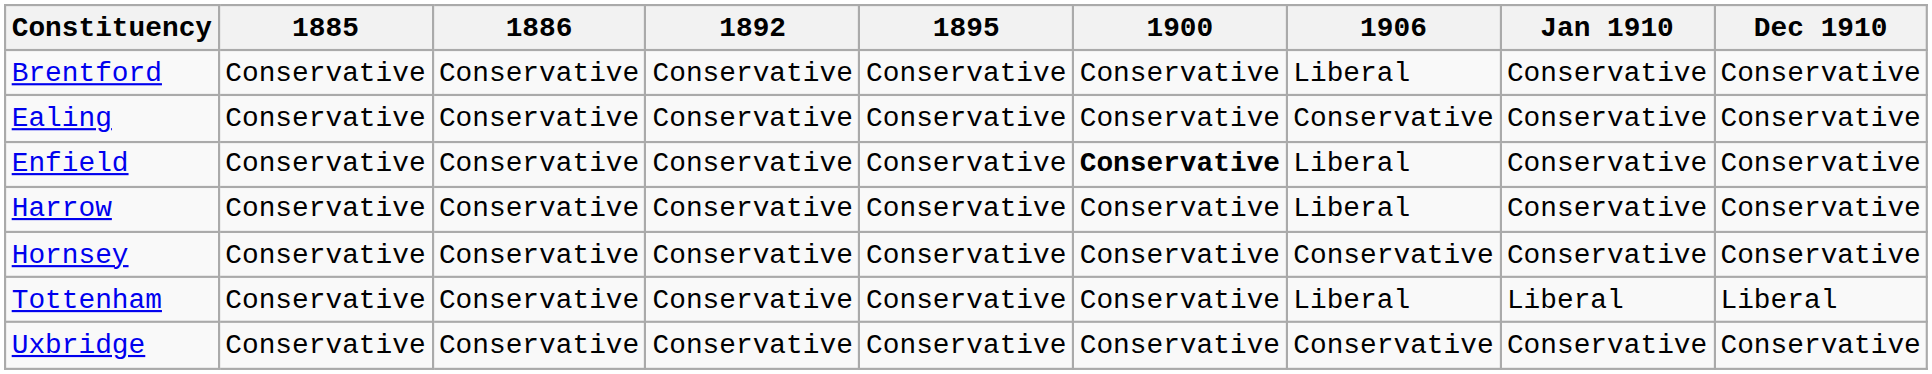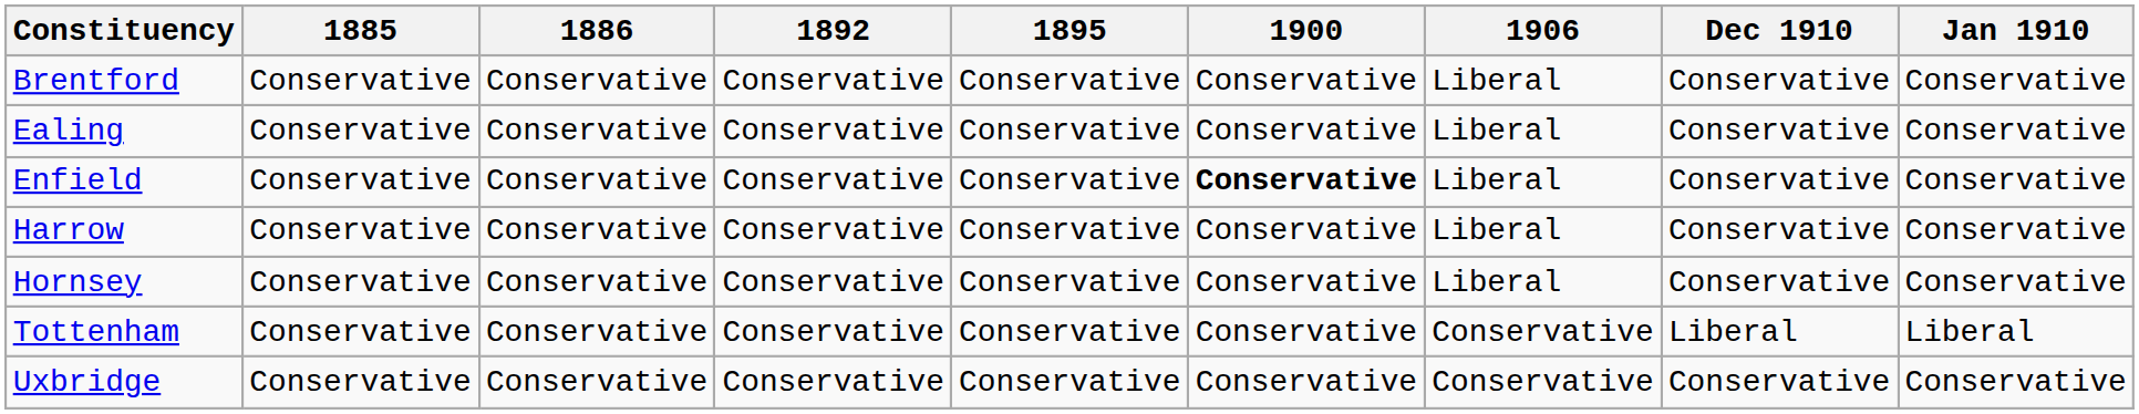 <table class="wikitable sortable">
 <tr>
 <th>Constituency</th>
 <th>1885</th>
 <th>1886</th>
 <th>1892</th>
 <th>1895</th>
 <th>1900</th>
 <th>1906</th>
+<th>Dec 1910</th>
 <th>Jan 1910</th>
-<th>Dec 1910</th>
 </tr>
 <tr>
 <td><a href='#'>Brentford</a></td>
 <td bgcolor=>Conservative</td>
 <td bgcolor=>Conservative</td>
 <td bgcolor=>Conservative</td>
 <td bgcolor=>Conservative</td>
 <td bgcolor=>Conservative</td>
 <td bgcolor=>Liberal</td>
 <td bgcolor=>Conservative</td>
 <td bgcolor=>Conservative</td>
 </tr>
 <tr>
 <td><a href='#'>Ealing</a></td>
 <td bgcolor=>Conservative</td>
 <td bgcolor=>Conservative</td>
 <td bgcolor=>Conservative</td>
 <td bgcolor=>Conservative</td>
 <td bgcolor=>Conservative</td>
-<td bgcolor=>Conservative</td>
+<td bgcolor=>Liberal</td>
 <td bgcolor=>Conservative</td>
 <td bgcolor=>Conservative</td>
 </tr>
 <tr>
 <td><a href='#'>Enfield</a></td>
 <td bgcolor=>Conservative</td>
 <td bgcolor=>Conservative</td>
 <td bgcolor=>Conservative</td>
 <td bgcolor=>Conservative</td>
 <td bgcolor=><strong>Conservative</strong></td>
 <td bgcolor=>Liberal</td>
 <td bgcolor=>Conservative</td>
 <td bgcolor=>Conservative</td>
 </tr>
 <tr>
 <td><a href='#'>Harrow</a></td>
 <td bgcolor=>Conservative</td>
 <td bgcolor=>Conservative</td>
 <td bgcolor=>Conservative</td>
 <td bgcolor=>Conservative</td>
 <td bgcolor=>Conservative</td>
 <td bgcolor=>Liberal</td>
 <td bgcolor=>Conservative</td>
 <td bgcolor=>Conservative</td>
 </tr>
 <tr>
 <td><a href='#'>Hornsey</a></td>
 <td bgcolor=>Conservative</td>
 <td bgcolor=>Conservative</td>
 <td bgcolor=>Conservative</td>
 <td bgcolor=>Conservative</td>
 <td bgcolor=>Conservative</td>
-<td bgcolor=>Conservative</td>
+<td bgcolor=>Liberal</td>
 <td bgcolor=>Conservative</td>
 <td bgcolor=>Conservative</td>
 </tr>
 <tr>
 <td><a href='#'>Tottenham</a></td>
 <td bgcolor=>Conservative</td>
 <td bgcolor=>Conservative</td>
 <td bgcolor=>Conservative</td>
 <td bgcolor=>Conservative</td>
 <td bgcolor=>Conservative</td>
-<td bgcolor=>Liberal</td>
+<td bgcolor=>Conservative</td>
 <td bgcolor=>Liberal</td>
 <td bgcolor=>Liberal</td>
 </tr>
 <tr>
 <td><a href='#'>Uxbridge</a></td>
 <td bgcolor=>Conservative</td>
 <td bgcolor=>Conservative</td>
 <td bgcolor=>Conservative</td>
 <td bgcolor=>Conservative</td>
 <td bgcolor=>Conservative</td>
 <td bgcolor=>Conservative</td>
 <td bgcolor=>Conservative</td>
 <td bgcolor=>Conservative</td>
 </tr>
 </table>
